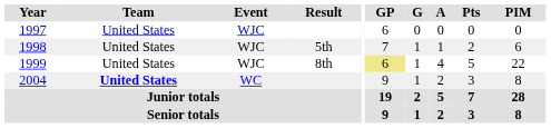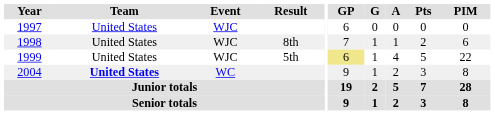 <table border="0" cellpadding="1" cellspacing="0" ID="Table3" style="text-align:center; width:40em">
 <tr ALIGN="center" bgcolor="#e0e0e0">
 <th>Year</th>
 <th>Team</th>
 <th>Event</th>
 <th>Result</th>
 <th rowspan="99" bgcolor="#ffffff"></th>
 <th>GP</th>
 <th>G</th>
 <th>A</th>
 <th>Pts</th>
 <th>PIM</th>
 </tr>
 <tr>
 <td><a href='#'>1997</a></td>
 <td><a href='#'>United States</a></td>
 <td><a href='#'>WJC</a></td>
 <td></td>
 <td>6</td>
 <td>0</td>
 <td>0</td>
 <td>0</td>
 <td>0</td>
 </tr>
 <tr bgcolor="#f0f0f0">
 <td><a href='#'>1998</a></td>
 <td>United States</td>
 <td>WJC</td>
-<td>5th</td>
+<td>8th</td>
 <td>7</td>
 <td>1</td>
 <td>1</td>
 <td>2</td>
 <td>6</td>
 </tr>
 <tr>
 <td><a href='#'>1999</a></td>
 <td>United States</td>
 <td>WJC</td>
-<td>8th</td>
+<td>5th</td>
 <td style="background: khaki;">6</td>
 <td>1</td>
 <td>4</td>
 <td>5</td>
 <td>22</td>
 </tr>
 <tr bgcolor="#f0f0f0">
 <td><a href='#'>2004</a></td>
 <td><strong><a href='#'>United States</a></strong></td>
 <td><a href='#'>WC</a></td>
 <td></td>
 <td>9</td>
 <td>1</td>
 <td>2</td>
 <td>3</td>
 <td>8</td>
 </tr>
 <tr bgcolor="#e0e0e0">
 <th colspan="4">Junior totals</th>
 <th>19</th>
 <th>2</th>
 <th>5</th>
 <th>7</th>
 <th>28</th>
 </tr>
 <tr bgcolor="#e0e0e0">
 <th colspan="4">Senior totals</th>
 <th>9</th>
 <th>1</th>
 <th>2</th>
 <th>3</th>
 <th>8</th>
 </tr>
 </table>
